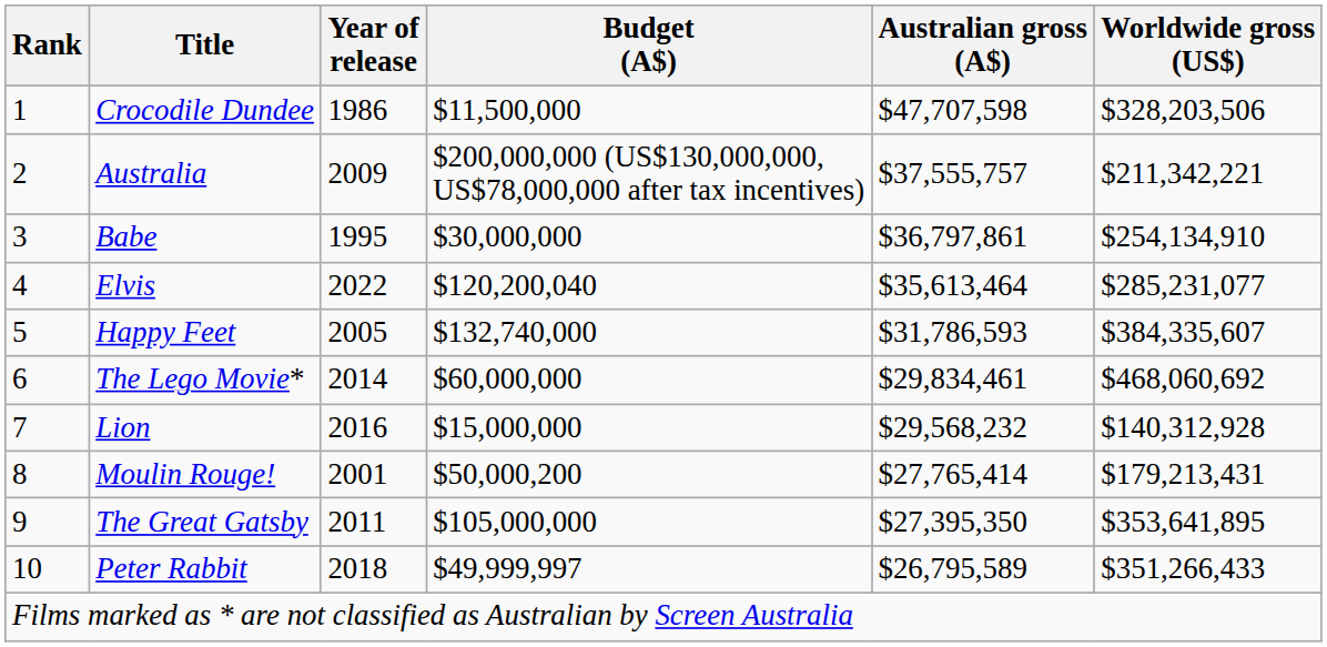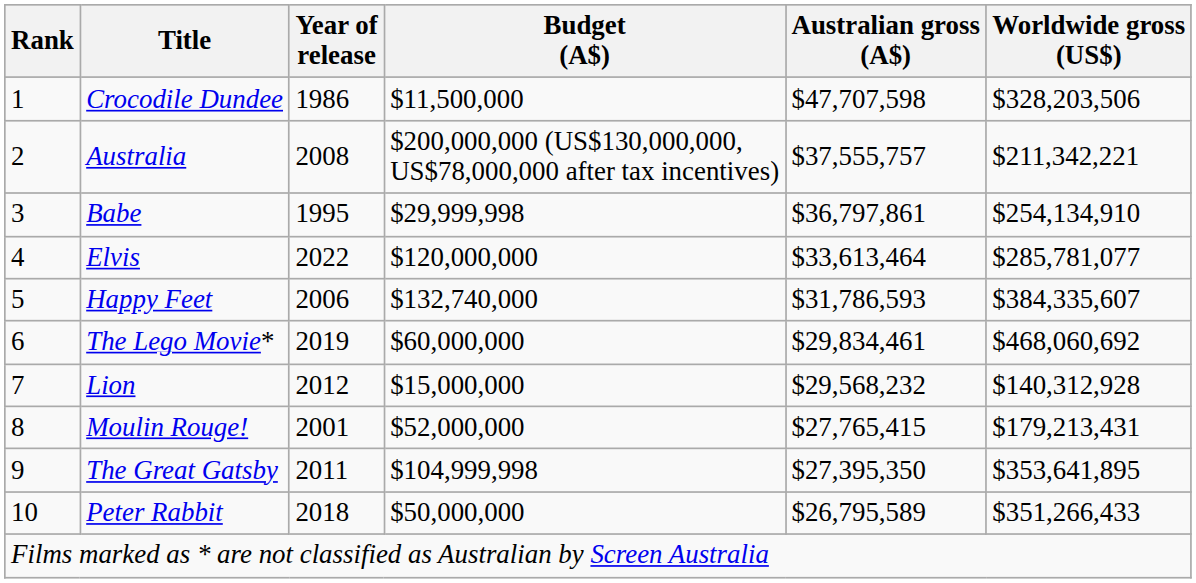 <table class="wikitable sortable">
 <tr>
 <th>Rank</th>
 <th>Title</th>
 <th>Year of<br>release</th>
 <th>Budget<br>(A$)</th>
 <th>Australian gross<br>(A$)</th>
 <th>Worldwide gross<br>(US$)</th>
 </tr>
 <tr>
 <td>1</td>
 <td><em><a href='#'>Crocodile Dundee</a></em></td>
 <td>1986</td>
 <td>$11,500,000</td>
 <td>$47,707,598</td>
 <td>$328,203,506</td>
 </tr>
 <tr>
 <td>2</td>
 <td><em><a href='#'>Australia</a></em></td>
-<td>2009</td>
+<td>2008</td>
 <td>$200,000,000 (US$130,000,000,<br>US$78,000,000 after tax incentives)</td>
 <td>$37,555,757</td>
 <td>$211,342,221</td>
 </tr>
 <tr>
 <td>3</td>
 <td><em><a href='#'>Babe</a></em></td>
 <td>1995</td>
-<td>$30,000,000</td>
+<td>$29,999,998</td>
 <td>$36,797,861</td>
 <td>$254,134,910</td>
 </tr>
 <tr>
 <td>4</td>
 <td><em><a href='#'>Elvis</a></em></td>
 <td>2022</td>
-<td>$120,200,040</td>
-<td>$35,613,464</td>
-<td>$285,231,077</td>
+<td>$120,000,000</td>
+<td>$33,613,464</td>
+<td>$285,781,077</td>
 </tr>
 <tr>
 <td>5</td>
 <td><em><a href='#'>Happy Feet</a></em></td>
-<td>2005</td>
+<td>2006</td>
 <td>$132,740,000</td>
 <td>$31,786,593</td>
 <td>$384,335,607</td>
 </tr>
 <tr>
 <td>6</td>
 <td><em><a href='#'>The Lego Movie</a></em>*</td>
-<td>2014</td>
+<td>2019</td>
 <td>$60,000,000</td>
 <td>$29,834,461</td>
 <td>$468,060,692</td>
 </tr>
 <tr>
 <td>7</td>
 <td><em><a href='#'>Lion</a></em></td>
-<td>2016</td>
+<td>2012</td>
 <td>$15,000,000</td>
 <td>$29,568,232</td>
 <td>$140,312,928</td>
 </tr>
 <tr>
 <td>8</td>
 <td><em><a href='#'>Moulin Rouge!</a></em></td>
 <td>2001</td>
-<td>$50,000,200</td>
-<td>$27,765,414</td>
+<td>$52,000,000</td>
+<td>$27,765,415</td>
 <td>$179,213,431</td>
 </tr>
 <tr>
 <td>9</td>
 <td><em><a href='#'>The Great Gatsby</a></em></td>
 <td>2011</td>
-<td>$105,000,000</td>
+<td>$104,999,998</td>
 <td>$27,395,350</td>
 <td>$353,641,895</td>
 </tr>
 <tr>
 <td>10</td>
 <td><em><a href='#'>Peter Rabbit</a></em></td>
 <td>2018</td>
-<td>$49,999,997</td>
+<td>$50,000,000</td>
 <td>$26,795,589</td>
 <td>$351,266,433</td>
 </tr>
 <tr>
 <td colspan="6"><em>Films marked as * are not classified as Australian by <a href='#'>Screen Australia</a></em></td>
 </tr>
 </table>
